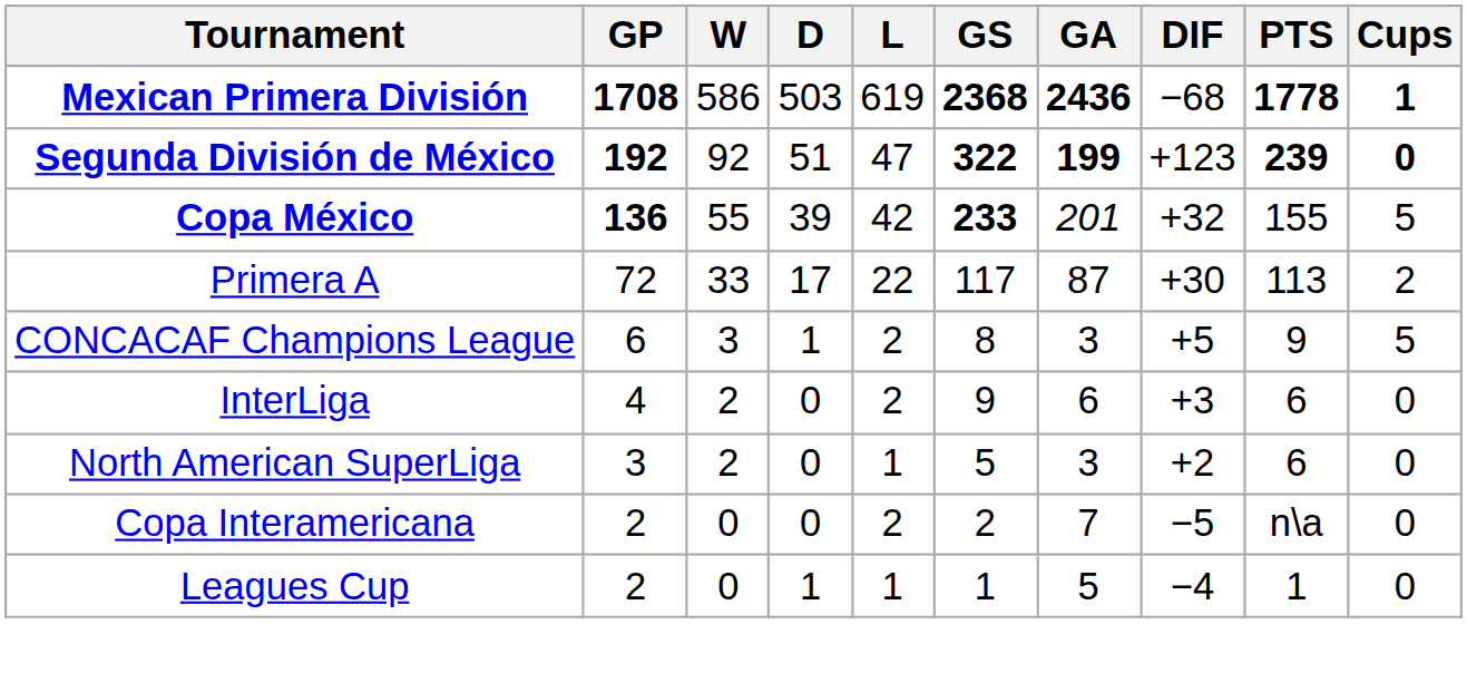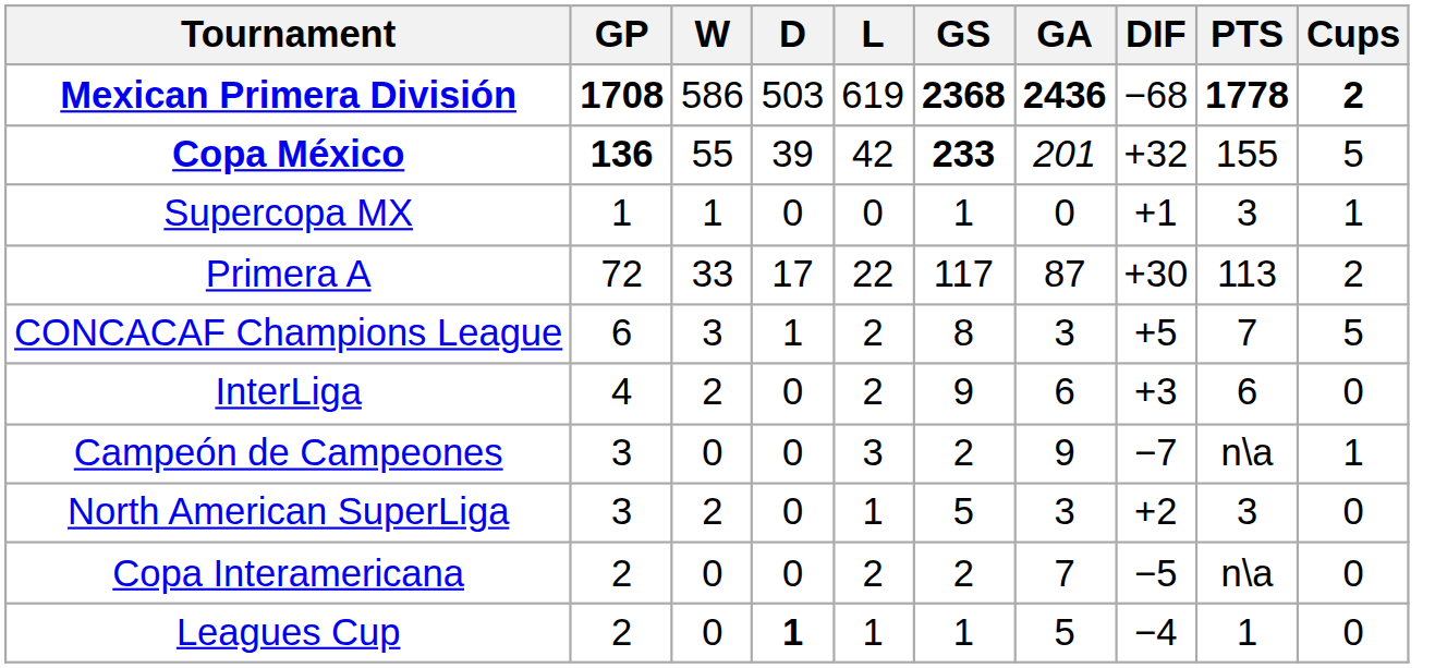 <table class="wikitable sortable">
 <tr>
 <th>Tournament</th>
 <th>GP</th>
 <th>W</th>
 <th>D</th>
 <th>L</th>
 <th>GS</th>
 <th>GA</th>
 <th>DIF</th>
 <th>PTS</th>
 <th>Cups</th>
 </tr>
 <tr style="text-align:center; background:#fff;">
 <td><strong><a href='#'>Mexican Primera División</a></strong></td>
 <td><strong>1708</strong></td>
 <td>586</td>
 <td>503</td>
 <td>619</td>
 <td><strong>2368</strong></td>
 <td><strong>2436</strong></td>
 <td>−68</td>
 <td><strong>1778</strong></td>
-<td><strong>1</strong></td>
-</tr>
-<tr style="text-align:center; background:#fff;">
-<td><strong><a href='#'>Segunda División de México</a></strong></td>
-<td><strong>192</strong></td>
-<td>92</td>
-<td>51</td>
-<td>47</td>
-<td><strong>322</strong></td>
-<td><strong>199</strong></td>
-<td>+123</td>
-<td><strong>239</strong></td>
-<td><strong>0</strong></td>
+<td><strong>2</strong></td>
 </tr>
 <tr style="text-align:center; background:#fff;">
 <td><strong><a href='#'>Copa México</a></strong></td>
 <td><strong>136</strong></td>
 <td>55</td>
 <td>39</td>
 <td>42</td>
 <td><strong>233</strong></td>
 <td><em>201<strong></td>
 <td>+32</td>
 <td></strong>155<strong></td>
 <td></strong>5<strong></td>
+</tr>
+<tr style="text-align:center; background:#fff;">
+<td></strong><a href='#'>Supercopa MX</a><strong></td>
+<td></strong>1<strong></td>
+<td>1</td>
+<td>0</td>
+<td>0</td>
+<td></strong>1<strong></td>
+<td></em>0<em></td>
+<td>+1</td>
+<td></strong>3<strong></td>
+<td></strong>1<strong></td>
 </tr>
 <tr style="text-align:center; background:#fff;">
 <td></strong><a href='#'>Primera A</a><strong></td>
 <td></strong>72<strong></td>
 <td>33</td>
 <td>17</td>
 <td>22</td>
 <td></strong>117<strong></td>
 <td></strong>87<strong></td>
 <td>+30</td>
 <td></strong>113<strong></td>
 <td></strong>2<strong></td>
 </tr>
 <tr style="text-align:center; background:#fff;">
 <td></strong><a href='#'>CONCACAF Champions League</a><strong></td>
 <td></strong>6<strong></td>
 <td>3</td>
 <td>1</td>
 <td>2</td>
 <td></strong>8<strong></td>
 <td></strong>3<strong></td>
 <td>+5</td>
-<td></strong>9<strong></td>
+<td></strong>7<strong></td>
 <td></strong>5<strong></td>
 </tr>
 <tr style="text-align:center; background:#fff;">
 <td></strong><a href='#'>InterLiga</a><strong></td>
 <td></strong>4<strong></td>
 <td>2</td>
 <td>0</td>
 <td>2</td>
 <td></strong>9<strong></td>
 <td></strong>6<strong></td>
 <td>+3</td>
 <td></strong>6<strong></td>
 <td></strong>0<strong></td>
 </tr>
 <tr style="text-align:center; background:#fff;">
+<td></strong><a href='#'>Campeón de Campeones</a><strong></td>
+<td></strong>3<strong></td>
+<td>0</td>
+<td>0</td>
+<td>3</td>
+<td></strong>2<strong></td>
+<td></strong>9<strong></td>
+<td>−7</td>
+<td></strong>n\a<strong></td>
+<td></strong>1<strong></td>
+</tr>
+<tr style="text-align:center; background:#fff;">
 <td></strong><a href='#'>North American SuperLiga</a><strong></td>
 <td></strong>3<strong></td>
 <td>2</td>
 <td>0</td>
 <td>1</td>
 <td></strong>5<strong></td>
 <td></strong>3<strong></td>
 <td>+2</td>
-<td></strong>6<strong></td>
+<td></strong>3<strong></td>
 <td></strong>0<strong></td>
 </tr>
 <tr style="text-align:center; background:#fff;">
 <td></strong><a href='#'>Copa Interamericana</a><strong></td>
 <td></strong>2<strong></td>
 <td>0</td>
 <td>0</td>
 <td>2</td>
 <td></strong>2<strong></td>
 <td></strong>7<strong></td>
 <td>−5</td>
 <td></strong>n\a<strong></td>
 <td></strong>0<strong></td>
 </tr>
 <tr style="text-align:center; background:#fff;">
 <td></strong><a href='#'>Leagues Cup</a><strong></td>
 <td></strong>2<strong></td>
 <td>0</td>
-<td>1</td>
+<td><strong>1</strong></td>
 <td>1</td>
 <td></strong>1<strong></td>
 <td></strong>5<strong></td>
 <td>−4</td>
 <td></strong>1<strong></td>
 <td></strong>0<strong></td>
 </tr>
 </table>
